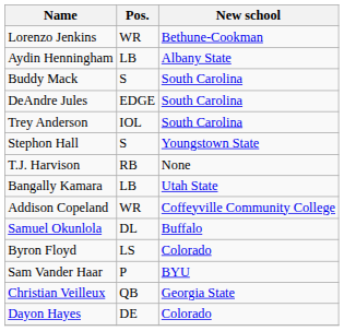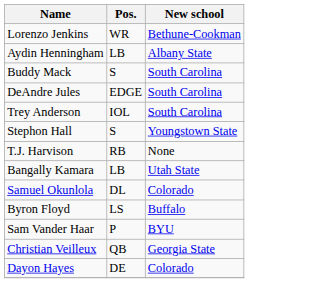 <table class="wikitable sortable">
 <tr>
 <th>Name</th>
 <th>Pos.</th>
 <th class="unsortable">New school</th>
 </tr>
 <tr>
 <td>Lorenzo Jenkins</td>
 <td>WR</td>
 <td><a href='#'>Bethune-Cookman</a></td>
 </tr>
 <tr>
 <td>Aydin Henningham</td>
 <td>LB</td>
 <td><a href='#'>Albany State</a></td>
 </tr>
 <tr>
 <td>Buddy Mack</td>
 <td>S</td>
 <td><a href='#'>South Carolina</a></td>
 </tr>
 <tr>
 <td>DeAndre Jules</td>
 <td>EDGE</td>
 <td><a href='#'>South Carolina</a></td>
 </tr>
 <tr>
 <td>Trey Anderson</td>
 <td>IOL</td>
 <td><a href='#'>South Carolina</a></td>
 </tr>
 <tr>
 <td>Stephon Hall</td>
 <td>S</td>
 <td><a href='#'>Youngstown State</a></td>
 </tr>
 <tr>
 <td>T.J. Harvison</td>
 <td>RB</td>
 <td>None</td>
 </tr>
 <tr>
 <td>Bangally Kamara</td>
 <td>LB</td>
 <td><a href='#'>Utah State</a></td>
 </tr>
 <tr>
-<td>Addison Copeland</td>
-<td>WR</td>
-<td><a href='#'>Coffeyville Community College</a></td>
-</tr>
-<tr>
 <td><a href='#'>Samuel Okunlola</a></td>
 <td>DL</td>
-<td><a href='#'>Buffalo</a></td>
+<td><a href='#'>Colorado</a></td>
 </tr>
 <tr>
 <td>Byron Floyd</td>
 <td>LS</td>
-<td><a href='#'>Colorado</a></td>
+<td><a href='#'>Buffalo</a></td>
 </tr>
 <tr>
 <td>Sam Vander Haar</td>
 <td>P</td>
 <td><a href='#'>BYU</a></td>
 </tr>
 <tr>
 <td><a href='#'>Christian Veilleux</a></td>
 <td>QB</td>
 <td><a href='#'>Georgia State</a></td>
 </tr>
 <tr>
 <td><a href='#'>Dayon Hayes</a></td>
 <td>DE</td>
 <td><a href='#'>Colorado</a></td>
 </tr>
 <tr>
 </tr>
 </table>
